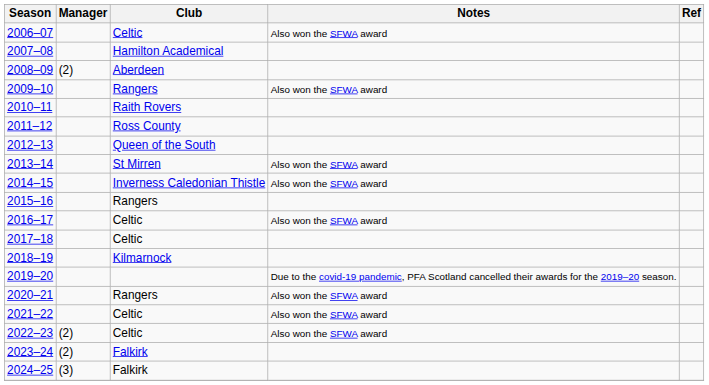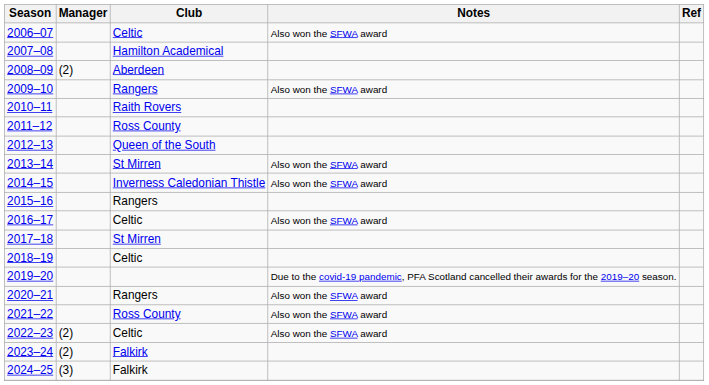 <table class="sortable wikitable" style="text-align: left;">
 <tr>
 <th>Season</th>
 <th>Manager</th>
 <th>Club</th>
 <th class="unsortable">Notes</th>
 <th class="unsortable">Ref</th>
 </tr>
 <tr>
 <td><a href='#'>2006–07</a></td>
 <td></td>
 <td><a href='#'>Celtic</a></td>
 <td><small>Also won the <a href='#'>SFWA</a> award</small></td>
 <td></td>
 </tr>
 <tr>
 <td><a href='#'>2007–08</a></td>
 <td></td>
 <td><a href='#'>Hamilton Academical</a></td>
 <td></td>
 <td></td>
 </tr>
 <tr>
 <td><a href='#'>2008–09</a></td>
 <td> (2)</td>
 <td><a href='#'>Aberdeen</a></td>
 <td></td>
 <td></td>
 </tr>
 <tr>
 <td><a href='#'>2009–10</a></td>
 <td></td>
 <td><a href='#'>Rangers</a></td>
 <td><small>Also won the <a href='#'>SFWA</a> award</small></td>
 <td></td>
 </tr>
 <tr>
 <td><a href='#'>2010–11</a></td>
 <td></td>
 <td><a href='#'>Raith Rovers</a></td>
 <td></td>
 <td></td>
 </tr>
 <tr>
 <td><a href='#'>2011–12</a></td>
 <td></td>
 <td><a href='#'>Ross County</a></td>
 <td></td>
 <td></td>
 </tr>
 <tr>
 <td><a href='#'>2012–13</a></td>
 <td></td>
 <td><a href='#'>Queen of the South</a></td>
 <td></td>
 <td></td>
 </tr>
 <tr>
 <td><a href='#'>2013–14</a></td>
 <td></td>
 <td><a href='#'>St Mirren</a></td>
 <td><small>Also won the <a href='#'>SFWA</a> award</small></td>
 <td></td>
 </tr>
 <tr>
 <td><a href='#'>2014–15</a></td>
 <td></td>
 <td><a href='#'>Inverness Caledonian Thistle</a></td>
 <td><small>Also won the <a href='#'>SFWA</a> award</small></td>
 <td></td>
 </tr>
 <tr>
 <td><a href='#'>2015–16</a></td>
 <td></td>
 <td>Rangers</td>
 <td></td>
 <td></td>
 </tr>
 <tr>
 <td><a href='#'>2016–17</a></td>
 <td></td>
 <td>Celtic</td>
 <td><small>Also won the <a href='#'>SFWA</a> award</small></td>
 <td></td>
 </tr>
 <tr>
 <td><a href='#'>2017–18</a></td>
 <td></td>
-<td>Celtic</td>
+<td><a href='#'>St Mirren</a></td>
 <td></td>
 <td></td>
 </tr>
 <tr>
 <td><a href='#'>2018–19</a></td>
 <td></td>
-<td><a href='#'>Kilmarnock</a></td>
+<td>Celtic</td>
 <td></td>
 <td></td>
 </tr>
 <tr>
 <td><a href='#'>2019–20</a></td>
 <td></td>
 <td></td>
 <td><small>Due to the <a href='#'>covid-19 pandemic</a>, PFA Scotland cancelled their awards for the <a href='#'>2019–20</a> season.</small></td>
 <td></td>
 </tr>
 <tr>
 <td><a href='#'>2020–21</a></td>
 <td></td>
 <td>Rangers</td>
 <td><small>Also won the <a href='#'>SFWA</a> award</small></td>
 <td></td>
 </tr>
 <tr>
 <td><a href='#'>2021–22</a></td>
 <td></td>
-<td>Celtic</td>
+<td><a href='#'>Ross County</a></td>
 <td><small>Also won the <a href='#'>SFWA</a> award</small></td>
 <td></td>
 </tr>
 <tr>
 <td><a href='#'>2022–23</a></td>
 <td> (2)</td>
 <td>Celtic</td>
 <td><small>Also won the <a href='#'>SFWA</a> award</small></td>
 <td></td>
 </tr>
 <tr>
 <td><a href='#'>2023–24</a></td>
 <td> (2)</td>
 <td><a href='#'>Falkirk</a></td>
 <td></td>
 <td></td>
 </tr>
 <tr>
 <td><a href='#'>2024–25</a></td>
 <td> (3)</td>
 <td>Falkirk</td>
 <td></td>
 <td></td>
 </tr>
 <tr>
 </tr>
 </table>
